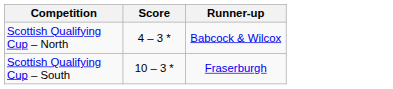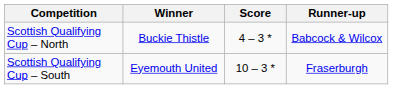 <table class="wikitable" style="text-align: center;">
 <tr>
 <th width=160>Competition</th>
+<th width=135>Winner</th>
 <th width=80>Score</th>
 <th width=135>Runner-up</th>
 </tr>
 <tr>
 <td align=left><a href='#'>Scottish Qualifying Cup</a> – North</td>
+<td><a href='#'>Buckie Thistle</a></td>
 <td>4 – 3 *</td>
 <td><a href='#'>Babcock & Wilcox</a></td>
 </tr>
 <tr>
 <td align=left><a href='#'>Scottish Qualifying Cup</a> – South</td>
+<td><a href='#'>Eyemouth United</a></td>
 <td>10 – 3 *</td>
 <td><a href='#'>Fraserburgh</a></td>
 </tr>
 </table>
